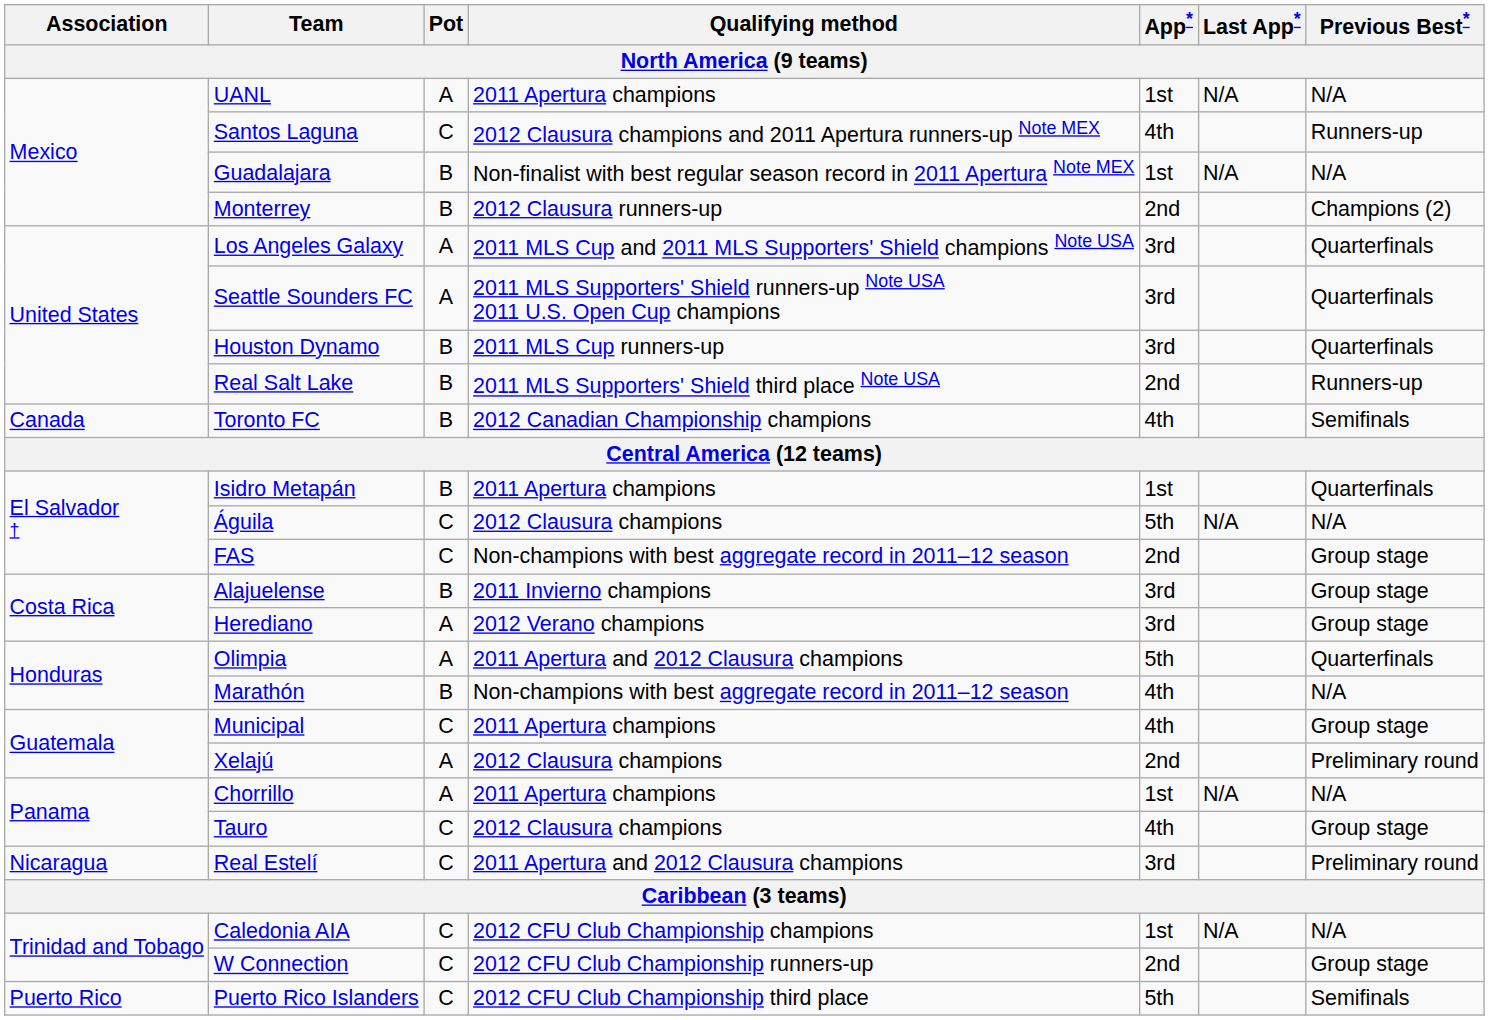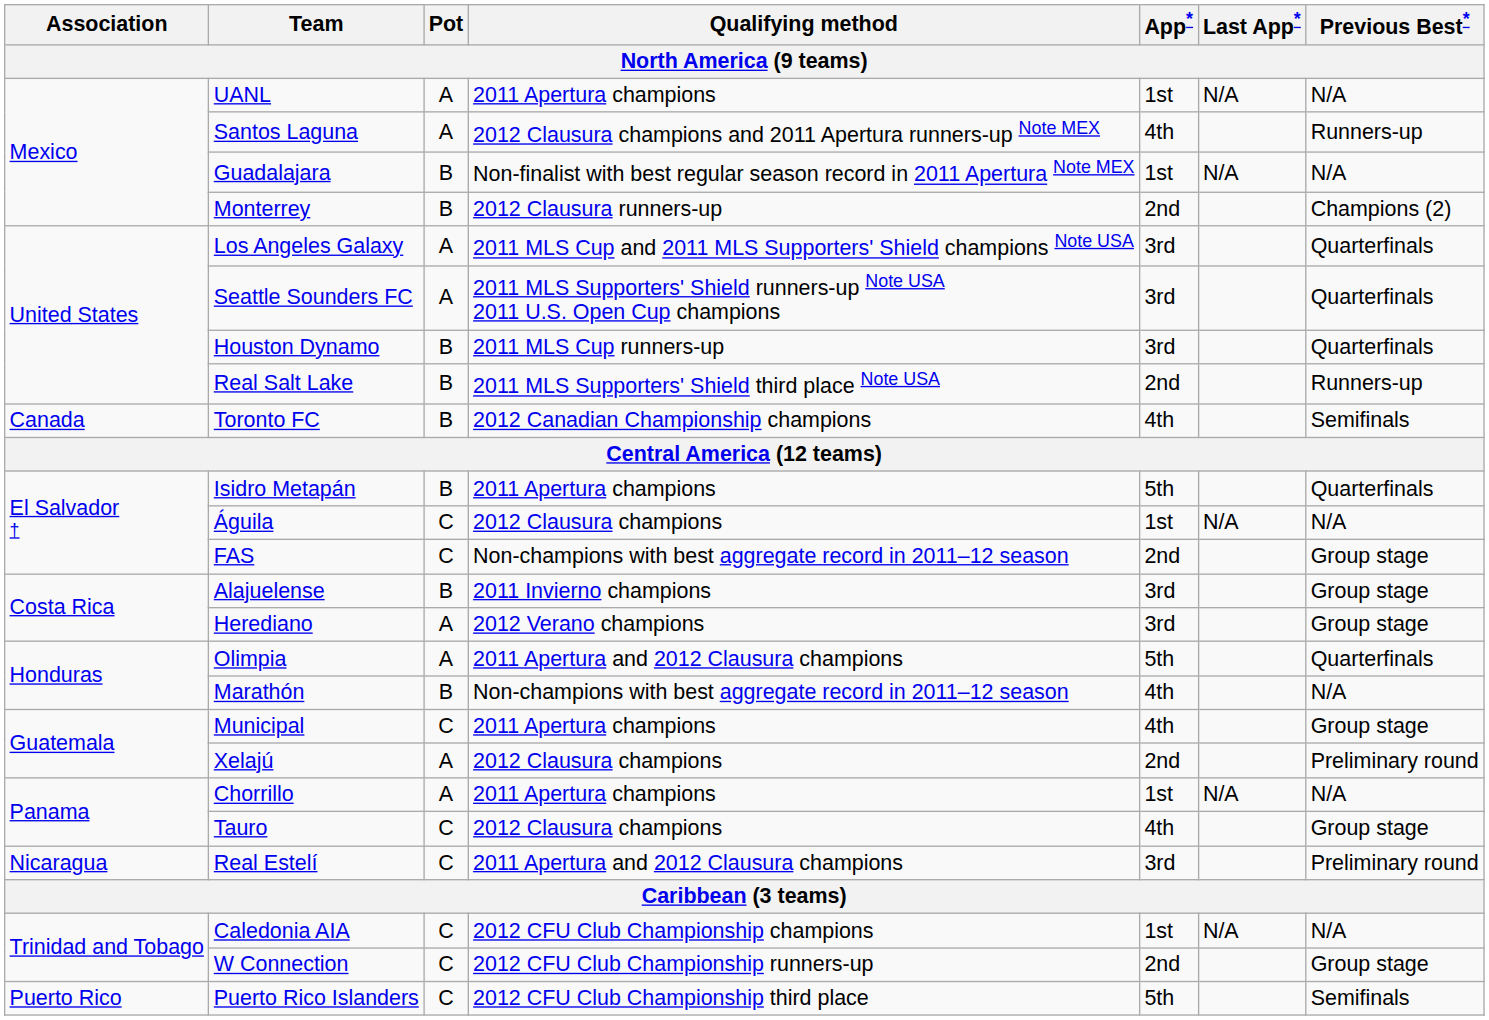 <table class="wikitable">
 <tr>
 <th>Association</th>
 <th>Team</th>
 <th>Pot</th>
 <th>Qualifying method</th>
 <th>App<sup><a href='#'>*</a></sup></th>
 <th>Last App<sup><a href='#'>*</a></sup></th>
 <th>Previous Best<sup><a href='#'>*</a></sup></th>
 </tr>
 <tr>
 <th colspan=7><a href='#'>North America</a> (9 teams)</th>
 </tr>
 <tr>
 <td rowspan=4> <a href='#'>Mexico</a><br></td>
 <td><a href='#'>UANL</a></td>
 <td align=center>A</td>
 <td><a href='#'>2011 Apertura</a> champions</td>
 <td>1st</td>
 <td>N/A</td>
 <td>N/A</td>
 </tr>
 <tr>
 <td><a href='#'>Santos Laguna</a></td>
-<td align=center>C</td>
+<td align=center>A</td>
 <td><a href='#'>2012 Clausura</a> champions and 2011 Apertura runners-up <sup><a href='#'>Note MEX</a></sup></td>
 <td>4th</td>
 <td></td>
 <td>Runners-up</td>
 </tr>
 <tr>
 <td><a href='#'>Guadalajara</a></td>
 <td align=center>B</td>
 <td>Non-finalist with best regular season record in <a href='#'>2011 Apertura</a> <sup><a href='#'>Note MEX</a></sup></td>
 <td>1st</td>
 <td>N/A</td>
 <td>N/A</td>
 </tr>
 <tr>
 <td><a href='#'>Monterrey</a></td>
 <td align=center>B</td>
 <td><a href='#'>2012 Clausura</a> runners-up</td>
 <td>2nd</td>
 <td></td>
 <td>Champions (2)</td>
 </tr>
 <tr>
 <td rowspan=4> <a href='#'>United States</a><br></td>
 <td><a href='#'>Los Angeles Galaxy</a></td>
 <td align=center>A</td>
 <td><a href='#'>2011 MLS Cup</a> and <a href='#'>2011 MLS Supporters' Shield</a> champions <sup><a href='#'>Note USA</a></sup></td>
 <td>3rd</td>
 <td></td>
 <td>Quarterfinals</td>
 </tr>
 <tr>
 <td><a href='#'>Seattle Sounders FC</a></td>
 <td align=center>A</td>
 <td><a href='#'>2011 MLS Supporters' Shield</a> runners-up <sup><a href='#'>Note USA</a></sup><br><a href='#'>2011 U.S. Open Cup</a> champions</td>
 <td>3rd</td>
 <td></td>
 <td>Quarterfinals</td>
 </tr>
 <tr>
 <td><a href='#'>Houston Dynamo</a></td>
 <td align=center>B</td>
 <td><a href='#'>2011 MLS Cup</a> runners-up</td>
 <td>3rd</td>
 <td></td>
 <td>Quarterfinals</td>
 </tr>
 <tr>
 <td><a href='#'>Real Salt Lake</a></td>
 <td align=center>B</td>
 <td><a href='#'>2011 MLS Supporters' Shield</a> third place <sup><a href='#'>Note USA</a></sup></td>
 <td>2nd</td>
 <td></td>
 <td>Runners-up</td>
 </tr>
 <tr>
 <td> <a href='#'>Canada</a><br></td>
 <td><a href='#'>Toronto FC</a></td>
 <td align=center>B</td>
 <td><a href='#'>2012 Canadian Championship</a> champions</td>
 <td>4th</td>
 <td></td>
 <td>Semifinals</td>
 </tr>
 <tr>
 <th colspan=7><a href='#'>Central America</a> (12 teams)</th>
 </tr>
 <tr>
 <td rowspan=3> <a href='#'>El Salvador</a><br><sup><a href='#'>†</a></sup></td>
 <td><a href='#'>Isidro Metapán</a></td>
 <td align=center>B</td>
 <td><a href='#'>2011 Apertura</a> champions</td>
-<td>1st</td>
+<td>5th</td>
 <td></td>
 <td>Quarterfinals</td>
 </tr>
 <tr>
 <td><a href='#'>Águila</a></td>
 <td align=center>C</td>
 <td><a href='#'>2012 Clausura</a> champions</td>
-<td>5th</td>
+<td>1st</td>
 <td>N/A</td>
 <td>N/A</td>
 </tr>
 <tr>
 <td><a href='#'>FAS</a></td>
 <td align=center>C</td>
 <td>Non-champions with best <a href='#'>aggregate record in 2011–12 season</a></td>
 <td>2nd</td>
 <td></td>
 <td>Group stage</td>
 </tr>
 <tr>
 <td rowspan=2> <a href='#'>Costa Rica</a><br></td>
 <td><a href='#'>Alajuelense</a></td>
 <td align=center>B</td>
 <td><a href='#'>2011 Invierno</a> champions</td>
 <td>3rd</td>
 <td></td>
 <td>Group stage</td>
 </tr>
 <tr>
 <td><a href='#'>Herediano</a></td>
 <td align=center>A</td>
 <td><a href='#'>2012 Verano</a> champions</td>
 <td>3rd</td>
 <td></td>
 <td>Group stage</td>
 </tr>
 <tr>
 <td rowspan=2> <a href='#'>Honduras</a><br></td>
 <td><a href='#'>Olimpia</a></td>
 <td align=center>A</td>
 <td><a href='#'>2011 Apertura</a> and <a href='#'>2012 Clausura</a> champions</td>
 <td>5th</td>
 <td></td>
 <td>Quarterfinals</td>
 </tr>
 <tr>
 <td><a href='#'>Marathón</a></td>
 <td align=center>B</td>
 <td>Non-champions with best <a href='#'>aggregate record in 2011–12 season</a></td>
 <td>4th</td>
 <td></td>
 <td>N/A</td>
 </tr>
 <tr>
 <td rowspan=2> <a href='#'>Guatemala</a><br></td>
 <td><a href='#'>Municipal</a></td>
 <td align=center>C</td>
 <td><a href='#'>2011 Apertura</a> champions</td>
 <td>4th</td>
 <td></td>
 <td>Group stage</td>
 </tr>
 <tr>
 <td><a href='#'>Xelajú</a></td>
 <td align=center>A</td>
 <td><a href='#'>2012 Clausura</a> champions</td>
 <td>2nd</td>
 <td></td>
 <td>Preliminary round</td>
 </tr>
 <tr>
 <td rowspan=2> <a href='#'>Panama</a><br></td>
 <td><a href='#'>Chorrillo</a></td>
 <td align=center>A</td>
 <td><a href='#'>2011 Apertura</a> champions</td>
 <td>1st</td>
 <td>N/A</td>
 <td>N/A</td>
 </tr>
 <tr>
 <td><a href='#'>Tauro</a></td>
 <td align=center>C</td>
 <td><a href='#'>2012 Clausura</a> champions</td>
 <td>4th</td>
 <td></td>
 <td>Group stage</td>
 </tr>
 <tr>
 <td> <a href='#'>Nicaragua</a><br></td>
 <td><a href='#'>Real Estelí</a></td>
 <td align=center>C</td>
 <td><a href='#'>2011 Apertura</a> and <a href='#'>2012 Clausura</a> champions</td>
 <td>3rd</td>
 <td></td>
 <td>Preliminary round</td>
 </tr>
 <tr>
 <th colspan=7><a href='#'>Caribbean</a> (3 teams)</th>
 </tr>
 <tr>
 <td rowspan=2> <a href='#'>Trinidad and Tobago</a></td>
 <td><a href='#'>Caledonia AIA</a></td>
 <td align=center>C</td>
 <td><a href='#'>2012 CFU Club Championship</a> champions</td>
 <td>1st</td>
 <td>N/A</td>
 <td>N/A</td>
 </tr>
 <tr>
 <td><a href='#'>W Connection</a></td>
 <td align=center>C</td>
 <td><a href='#'>2012 CFU Club Championship</a> runners-up</td>
 <td>2nd</td>
 <td></td>
 <td>Group stage</td>
 </tr>
 <tr>
 <td> <a href='#'>Puerto Rico</a></td>
 <td><a href='#'>Puerto Rico Islanders</a></td>
 <td align=center>C</td>
 <td><a href='#'>2012 CFU Club Championship</a> third place</td>
 <td>5th</td>
 <td></td>
 <td>Semifinals</td>
 </tr>
 </table>
